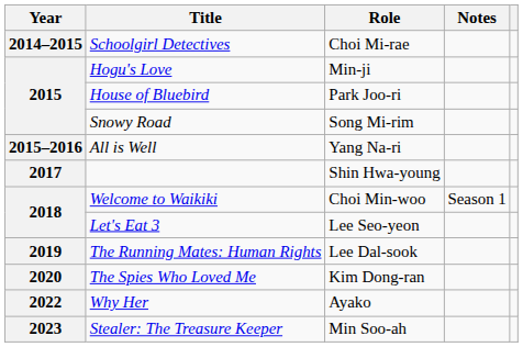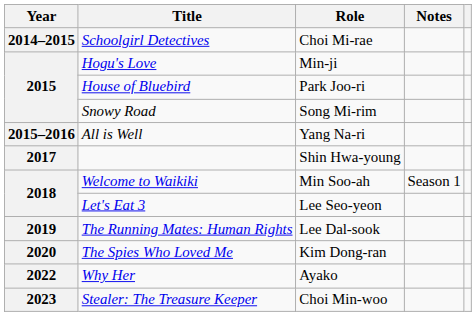 <table class="wikitable plainrowheaders sortable">
 <tr>
 <th scope="col">Year</th>
 <th scope="col">Title</th>
 <th scope="col">Role</th>
 <th scope="col">Notes</th>
 <th scope="col" class="unsortable"></th>
 </tr>
 <tr>
 <th scope="row">2014–2015</th>
 <td><em><a href='#'>Schoolgirl Detectives</a></em></td>
 <td>Choi Mi-rae</td>
 <td></td>
 <td></td>
 </tr>
 <tr>
 <th scope="row" rowspan="3">2015</th>
 <td><em><a href='#'>Hogu's Love</a></em></td>
 <td>Min-ji</td>
 <td></td>
 <td></td>
 </tr>
 <tr>
 <td><em><a href='#'>House of Bluebird</a></em></td>
 <td>Park Joo-ri</td>
 <td></td>
 <td></td>
 </tr>
 <tr>
 <td><em>Snowy Road</em></td>
 <td>Song Mi-rim</td>
 <td></td>
 <td></td>
 </tr>
 <tr>
 <th scope="row">2015–2016</th>
 <td><em>All is Well</em></td>
 <td>Yang Na-ri</td>
 <td></td>
 <td style="text-align:center"></td>
 </tr>
 <tr>
 <th scope="row">2017</th>
 <td><em></em></td>
 <td>Shin Hwa-young</td>
 <td></td>
 <td></td>
 </tr>
 <tr>
 <th scope="row" rowspan="2">2018</th>
 <td><em><a href='#'>Welcome to Waikiki</a></em></td>
-<td>Choi Min-woo</td>
+<td>Min Soo-ah</td>
 <td>Season 1</td>
 <td style="text-align:center"></td>
 </tr>
 <tr>
 <td><em><a href='#'>Let's Eat 3</a></em></td>
 <td>Lee Seo-yeon</td>
 <td></td>
 <td style="text-align:center"></td>
 </tr>
 <tr>
 <th scope="row">2019</th>
 <td><em><a href='#'>The Running Mates: Human Rights</a></em></td>
 <td>Lee Dal-sook</td>
 <td></td>
 <td></td>
 </tr>
 <tr>
 <th scope="row">2020</th>
 <td><em><a href='#'>The Spies Who Loved Me</a></em></td>
 <td>Kim Dong-ran</td>
 <td></td>
 <td></td>
 </tr>
 <tr>
 <th scope="row">2022</th>
 <td><em><a href='#'>Why Her</a></em></td>
 <td>Ayako</td>
 <td></td>
 <td style="text-align:center"></td>
 </tr>
 <tr>
 <th scope="row">2023</th>
 <td><em><a href='#'>Stealer: The Treasure Keeper</a></em></td>
-<td>Min Soo-ah</td>
+<td>Choi Min-woo</td>
 <td></td>
 <td style="text-align:center"></td>
 </tr>
 </table>
